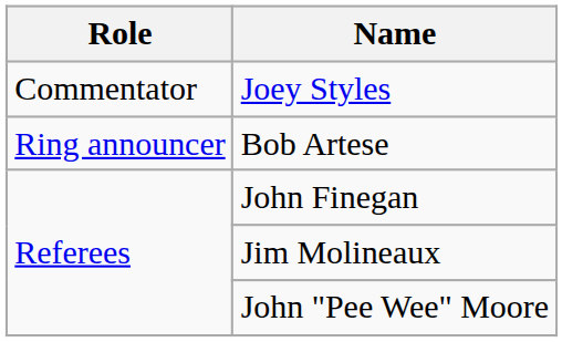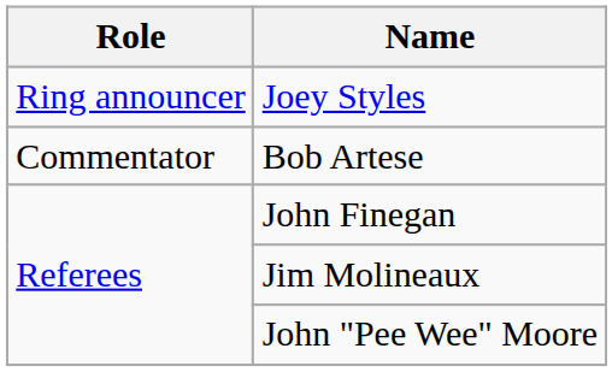 <table class=wikitable style="font-size:90%; margin: 0.5em 0 0.5em 1em; float: right; clear: right;">
 <tr>
 <th>Role</th>
 <th>Name</th>
 </tr>
 <tr>
-<td rowspan=1>Commentator</td>
+<td rowspan=1><a href='#'>Ring announcer</a></td>
 <td><a href='#'>Joey Styles</a></td>
 </tr>
 <tr>
-<td rowspan=1><a href='#'>Ring announcer</a></td>
+<td rowspan=1>Commentator</td>
 <td>Bob Artese</td>
 </tr>
 <tr>
 <td rowspan=3><a href='#'>Referees</a></td>
 <td>John Finegan</td>
 </tr>
 <tr>
 <td>Jim Molineaux</td>
 </tr>
 <tr>
 <td>John "Pee Wee" Moore</td>
 </tr>
 </table>
